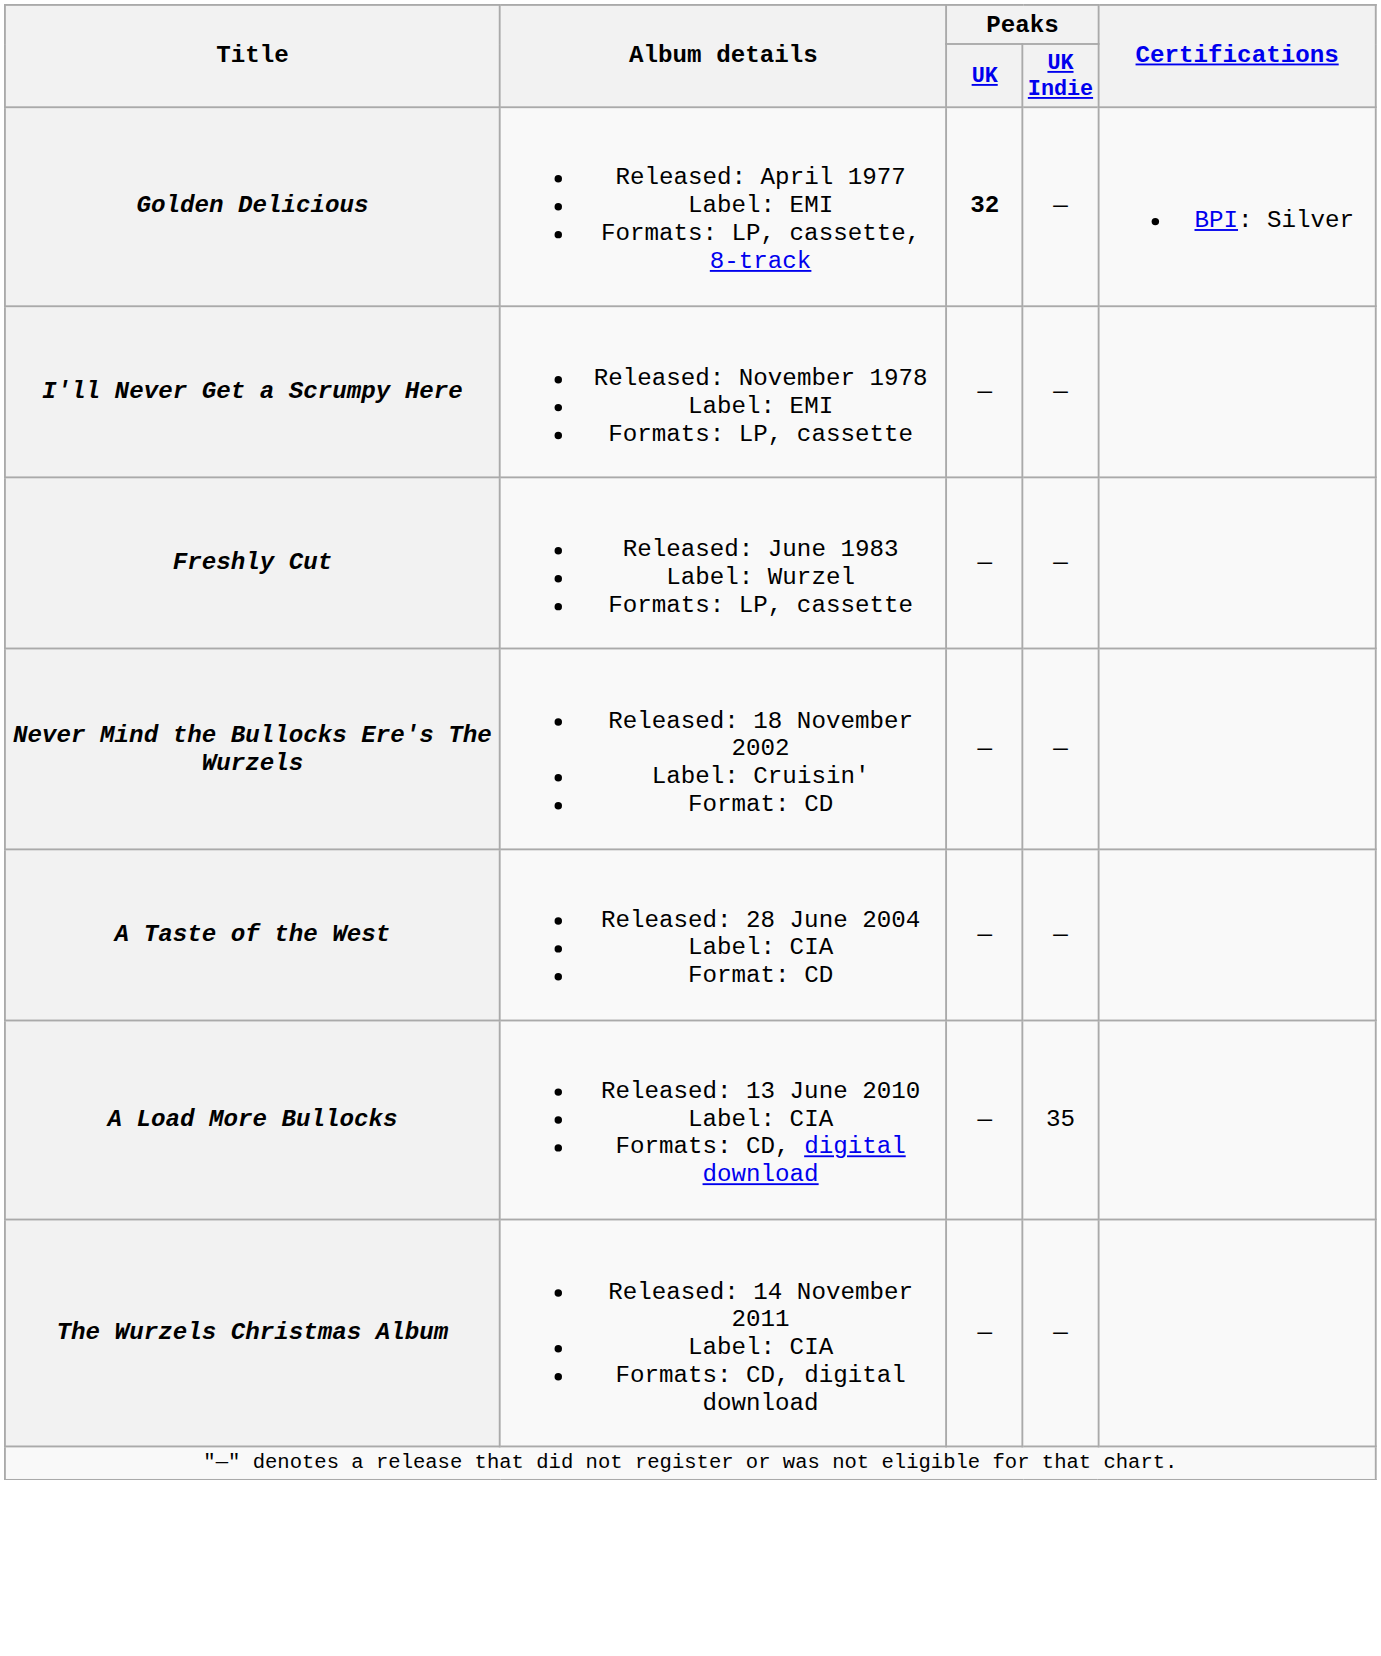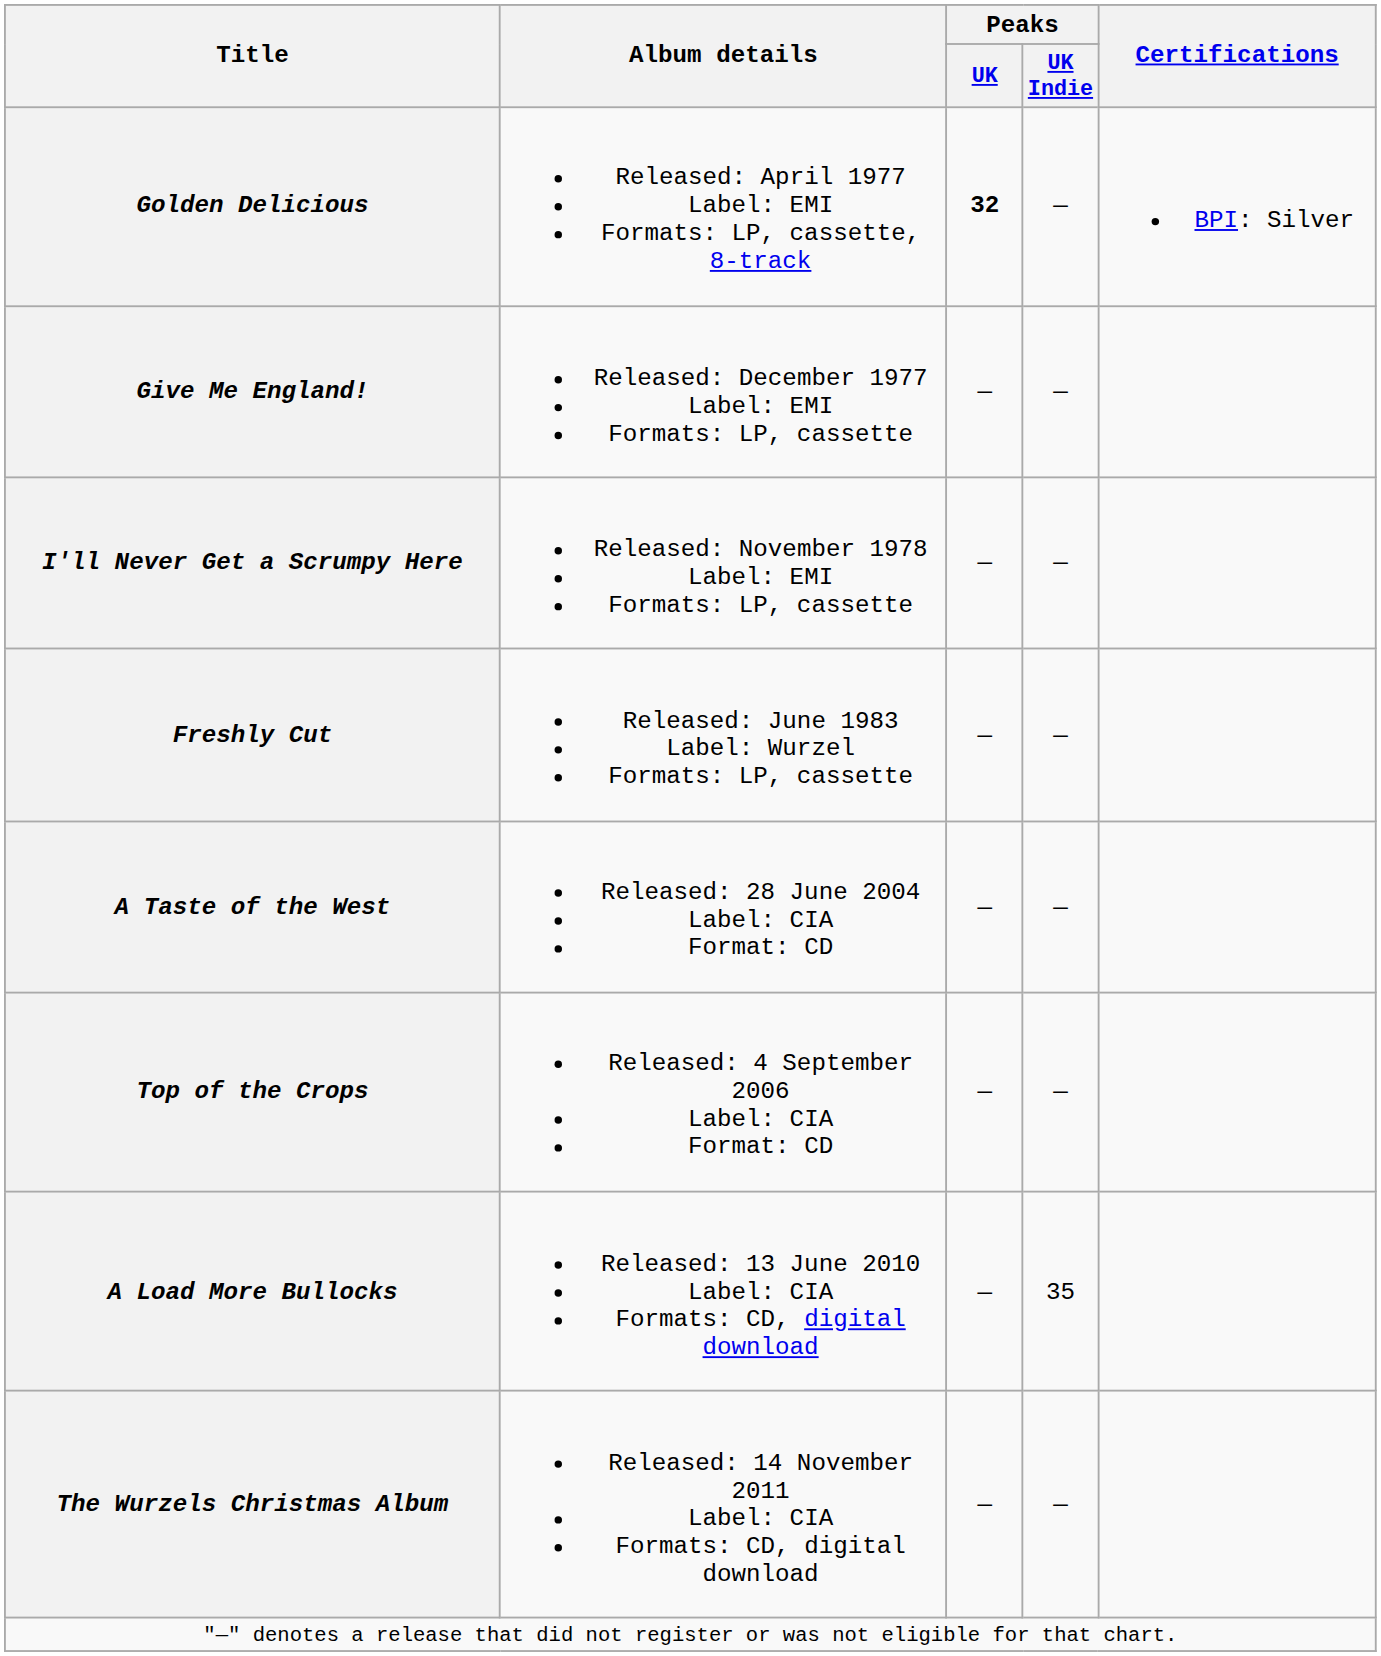 <table class="wikitable plainrowheaders" style="text-align:center;">
 <tr>
 <th scope="col" rowspan="2" style="width:20em;">Title</th>
 <th scope="col" rowspan="2" style="width:18em;">Album details</th>
 <th scope="col" colspan="2">Peaks</th>
 <th scope="col" rowspan="2" style="width:11em;"><a href='#'>Certifications</a></th>
 </tr>
 <tr>
 <th scope="col" style="width:3em;font-size:90%;"><a href='#'>UK</a><br></th>
 <th scope="col" style="width:3em;font-size:90%;"><a href='#'>UK<br>Indie</a><br></th>
 </tr>
 <tr>
 <th scope="row"><em>Golden Delicious</em></th>
 <td><br><ul><li>Released: April 1977</li><li>Label: EMI</li><li>Formats: LP, cassette, <a href='#'>8-track</a></li></ul></td>
 <td><strong>32</strong></td>
 <td>—</td>
 <td><br><ul><li><a href='#'>BPI</a>: Silver</li></ul></td>
 </tr>
 <tr>
+<th scope="row"><em>Give Me England!</em></th>
+<td><br><ul><li>Released: December 1977</li><li>Label: EMI</li><li>Formats: LP, cassette</li></ul></td>
+<td>—</td>
+<td>—</td>
+<td></td>
+</tr>
+<tr>
 <th scope="row"><em>I'll Never Get a Scrumpy Here</em></th>
 <td><br><ul><li>Released: November 1978</li><li>Label: EMI</li><li>Formats: LP, cassette</li></ul></td>
 <td>—</td>
 <td>—</td>
 <td></td>
 </tr>
 <tr>
 <th scope="row"><em>Freshly Cut</em></th>
 <td><br><ul><li>Released: June 1983</li><li>Label: Wurzel</li><li>Formats: LP, cassette</li></ul></td>
 <td>—</td>
 <td>—</td>
 <td></td>
 </tr>
 <tr>
-<th scope="row"><em>Never Mind the Bullocks Ere's The Wurzels</em></th>
-<td><br><ul><li>Released: 18 November 2002</li><li>Label: Cruisin'</li><li>Format: CD</li></ul></td>
+<th scope="row"><em>A Taste of the West</em></th>
+<td><br><ul><li>Released: 28 June 2004</li><li>Label: CIA</li><li>Format: CD</li></ul></td>
 <td>—</td>
 <td>—</td>
 <td></td>
 </tr>
 <tr>
-<th scope="row"><em>A Taste of the West</em></th>
-<td><br><ul><li>Released: 28 June 2004</li><li>Label: CIA</li><li>Format: CD</li></ul></td>
+<th scope="row"><em>Top of the Crops</em></th>
+<td><br><ul><li>Released: 4 September 2006</li><li>Label: CIA</li><li>Format: CD</li></ul></td>
 <td>—</td>
 <td>—</td>
 <td></td>
 </tr>
 <tr>
 <th scope="row"><em>A Load More Bullocks</em></th>
 <td><br><ul><li>Released: 13 June 2010</li><li>Label: CIA</li><li>Formats: CD, <a href='#'>digital download</a></li></ul></td>
 <td>—</td>
 <td>35</td>
 <td></td>
 </tr>
 <tr>
 <th scope="row"><em>The Wurzels Christmas Album</em></th>
 <td><br><ul><li>Released: 14 November 2011</li><li>Label: CIA</li><li>Formats: CD, digital download</li></ul></td>
 <td>—</td>
 <td>—</td>
 <td></td>
 </tr>
 <tr>
 <td colspan="5" align="center" style="font-size:85%">"—" denotes a release that did not register or was not eligible for that chart.</td>
 </tr>
 </table>
